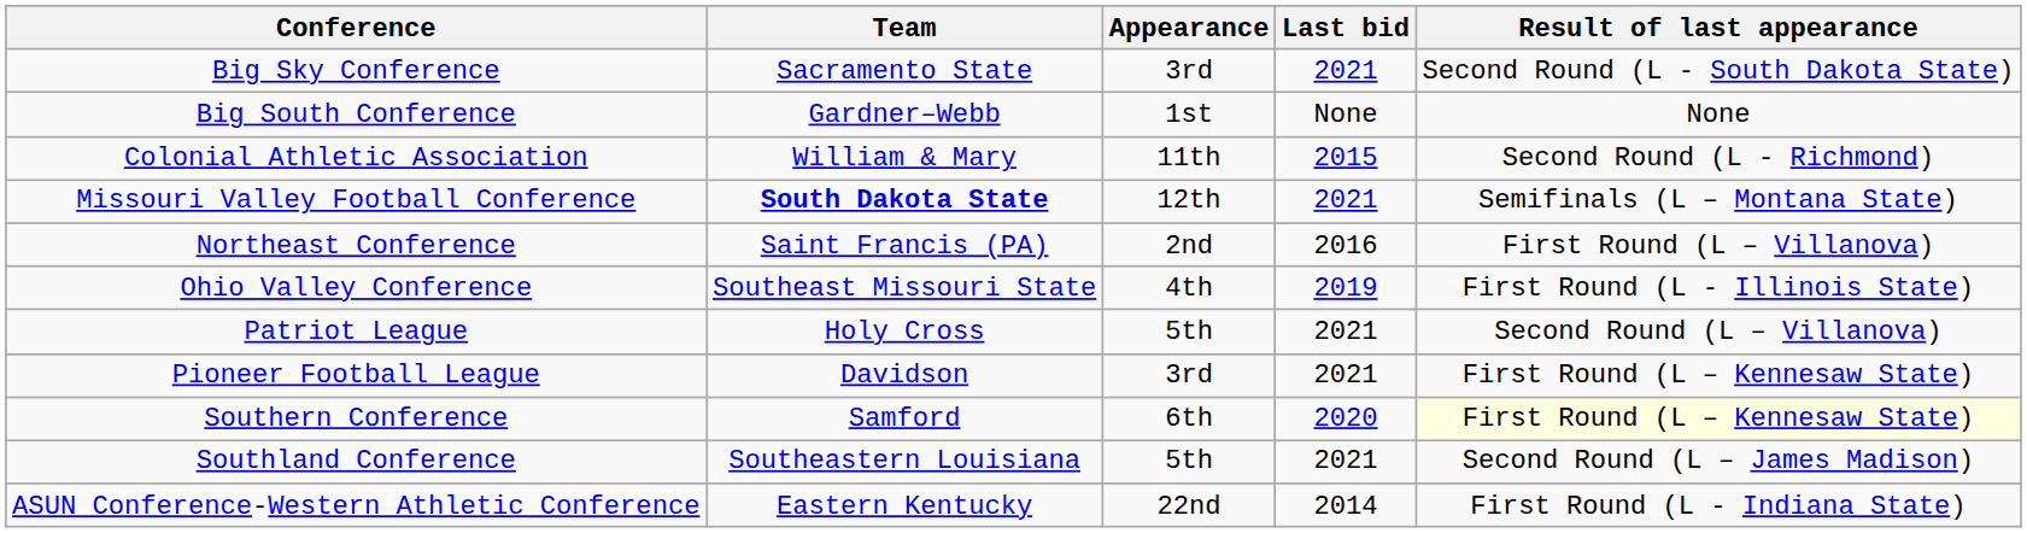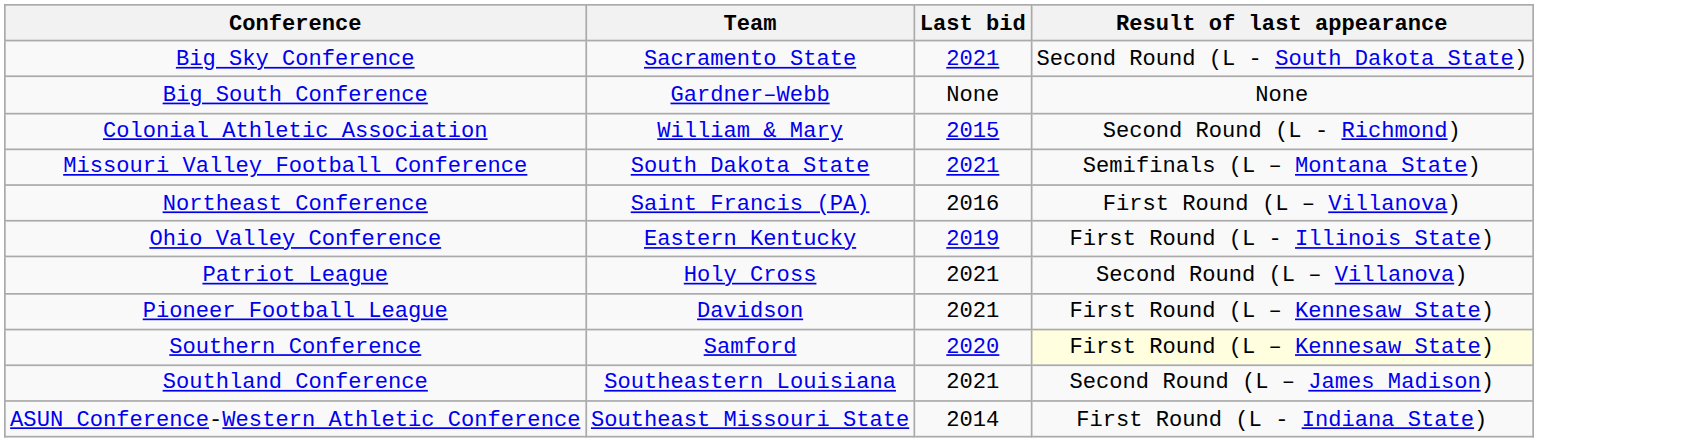 <table class="wikitable sortable" style="text-align: center;">
 <tr>
 <th>Conference</th>
 <th>Team</th>
-<th data-sort-type="number">Appearance</th>
 <th>Last bid</th>
 <th>Result of last appearance</th>
 </tr>
 <tr>
 <td><a href='#'>Big Sky Conference</a></td>
 <td><a href='#'>Sacramento State</a></td>
-<td>3rd</td>
 <td><a href='#'>2021</a></td>
 <td>Second Round (L - <a href='#'>South Dakota State</a>)</td>
 </tr>
 <tr>
 <td><a href='#'>Big South Conference</a></td>
 <td><a href='#'>Gardner–Webb</a></td>
-<td>1st</td>
 <td>None</td>
 <td>None</td>
 </tr>
 <tr>
 <td><a href='#'>Colonial Athletic Association</a></td>
 <td><a href='#'>William & Mary</a></td>
-<td>11th</td>
 <td><a href='#'>2015</a></td>
 <td>Second Round (L - <a href='#'>Richmond</a>)</td>
 </tr>
 <tr>
 <td><a href='#'>Missouri Valley Football Conference</a></td>
-<td><strong><a href='#'>South Dakota State</a></strong></td>
-<td>12th</td>
+<td><a href='#'>South Dakota State</a></td>
 <td><a href='#'>2021</a></td>
 <td>Semifinals (L – <a href='#'>Montana State</a>)</td>
 </tr>
 <tr>
 <td><a href='#'>Northeast Conference</a></td>
 <td><a href='#'>Saint Francis (PA)</a></td>
-<td>2nd</td>
 <td>2016</td>
 <td>First Round (L – <a href='#'>Villanova</a>)</td>
 </tr>
 <tr>
 <td><a href='#'>Ohio Valley Conference</a></td>
-<td><a href='#'>Southeast Missouri State</a></td>
-<td>4th</td>
+<td><a href='#'>Eastern Kentucky</a></td>
 <td><a href='#'>2019</a></td>
 <td>First Round (L - <a href='#'>Illinois State</a>)</td>
 </tr>
 <tr>
 <td><a href='#'>Patriot League</a></td>
 <td><a href='#'>Holy Cross</a></td>
-<td>5th</td>
 <td>2021</td>
 <td>Second Round (L – <a href='#'>Villanova</a>)</td>
 </tr>
 <tr>
 <td><a href='#'>Pioneer Football League</a></td>
 <td><a href='#'>Davidson</a></td>
-<td>3rd</td>
 <td>2021</td>
 <td>First Round (L – <a href='#'>Kennesaw State</a>)</td>
 </tr>
 <tr>
 <td><a href='#'>Southern Conference</a></td>
 <td><a href='#'>Samford</a></td>
-<td>6th</td>
 <td><a href='#'>2020</a></td>
 <td style="background: lightyellow;">First Round (L – <a href='#'>Kennesaw State</a>)</td>
 </tr>
 <tr>
 <td><a href='#'>Southland Conference</a></td>
 <td><a href='#'>Southeastern Louisiana</a></td>
-<td>5th</td>
 <td>2021</td>
 <td>Second Round (L – <a href='#'>James Madison</a>)</td>
 </tr>
 <tr>
 <td><a href='#'>ASUN Conference</a>-<a href='#'>Western Athletic Conference</a></td>
-<td><a href='#'>Eastern Kentucky</a></td>
-<td>22nd</td>
+<td><a href='#'>Southeast Missouri State</a></td>
 <td>2014</td>
 <td>First Round (L - <a href='#'>Indiana State</a>)</td>
 </tr>
 </table>
